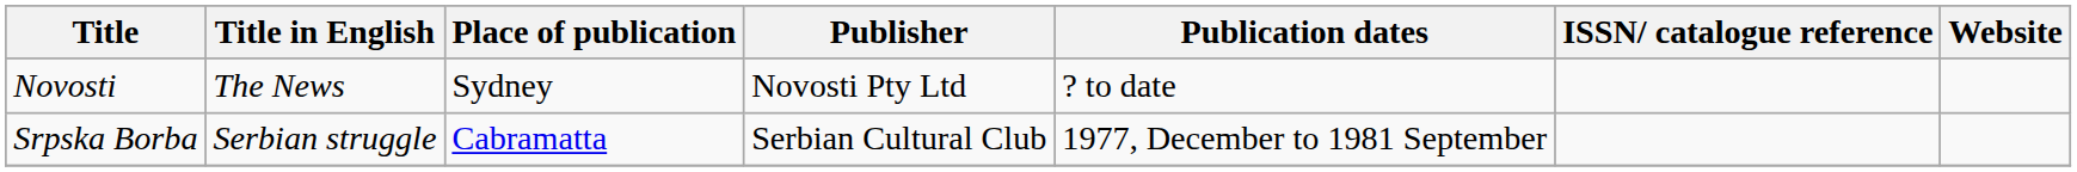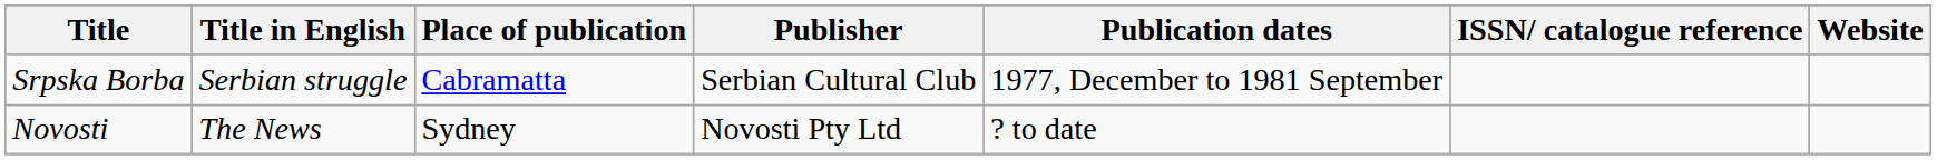 <table class="wikitable sortable">
 <tr>
 <th>Title</th>
 <th>Title in English</th>
 <th>Place of publication</th>
 <th>Publisher</th>
 <th>Publication dates</th>
 <th>ISSN/ catalogue reference</th>
 <th>Website</th>
 </tr>
 <tr>
+<td><em>Srpska Borba</em></td>
+<td><em>Serbian struggle</em></td>
+<td><a href='#'>Cabramatta</a></td>
+<td>Serbian Cultural Club</td>
+<td>1977, December to 1981 September</td>
+<td></td>
+<td></td>
+</tr>
+<tr>
 <td><em>Novosti</em></td>
 <td><em>The News</em></td>
 <td>Sydney</td>
 <td>Novosti Pty Ltd</td>
 <td>? to date</td>
 <td></td>
 <td></td>
 </tr>
 <tr>
-<td><em>Srpska Borba</em></td>
-<td><em>Serbian struggle</em></td>
-<td><a href='#'>Cabramatta</a></td>
-<td>Serbian Cultural Club</td>
-<td>1977, December to 1981 September</td>
-<td></td>
-<td></td>
-</tr>
-<tr>
 </tr>
 </table>
